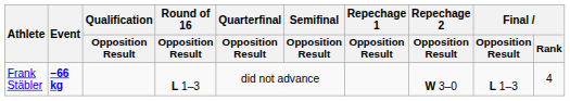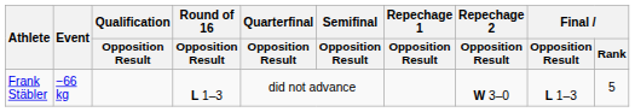 <table class="wikitable" style="font-size:90%">
 <tr>
 <th rowspan=2>Athlete</th>
 <th rowspan=2>Event</th>
 <th>Qualification</th>
 <th>Round of 16</th>
 <th>Quarterfinal</th>
 <th>Semifinal</th>
 <th>Repechage 1</th>
 <th>Repechage 2</th>
 <th colspan=2>Final / </th>
 </tr>
 <tr style="font-size: 95%">
 <th>Opposition<br>Result</th>
 <th>Opposition<br>Result</th>
 <th>Opposition<br>Result</th>
 <th>Opposition<br>Result</th>
 <th>Opposition<br>Result</th>
 <th>Opposition<br>Result</th>
 <th>Opposition<br>Result</th>
 <th>Rank</th>
 </tr>
 <tr align=center>
 <td align=left><a href='#'>Frank Stäbler</a></td>
-<td align=left><strong><a href='#'>−66 kg</a></strong></td>
+<td align=left><a href='#'>−66 kg</a></td>
 <td></td>
 <td><br> <strong>L</strong> 1–3<sup></sup></td>
 <td colspan=2>did not advance</td>
 <td></td>
 <td><br> <strong>W</strong> 3–0 <sup></sup></td>
 <td><br> <strong>L</strong> 1–3<sup></sup></td>
-<td>4</td>
+<td>5</td>
 </tr>
 </table>
